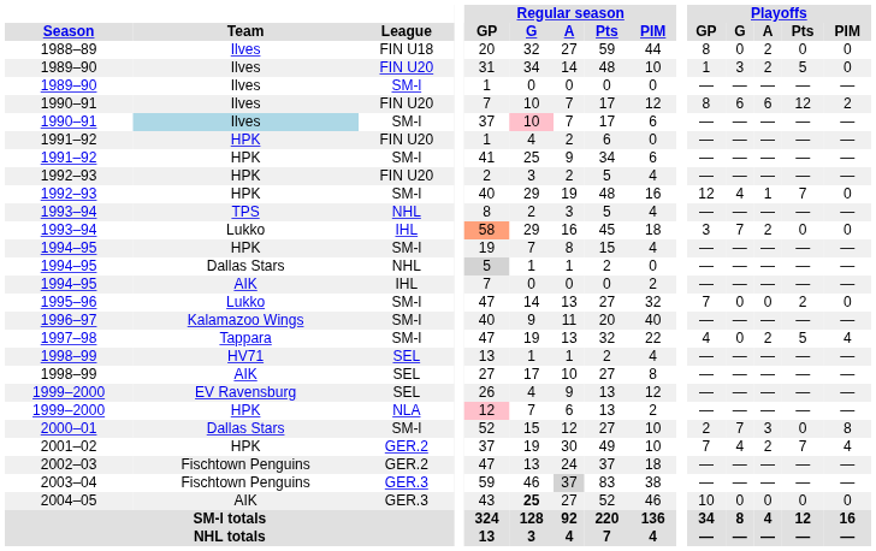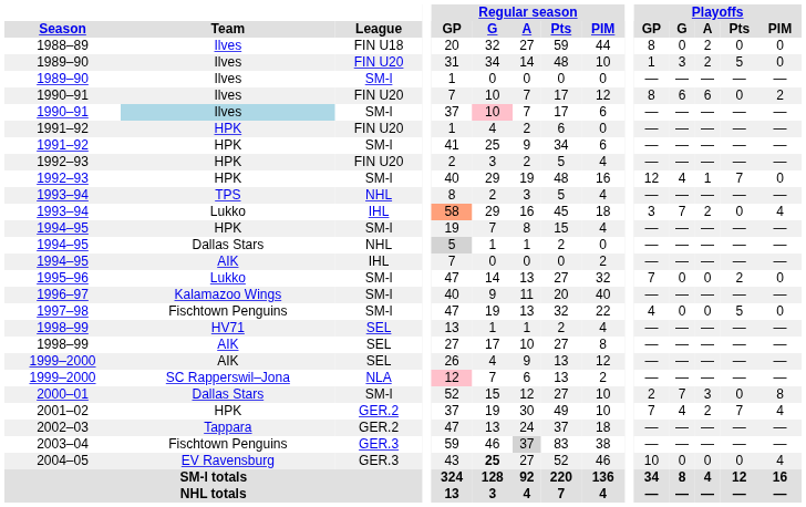 <table border="0" cellpadding="1" cellspacing="0" style="text-align:center; width:60em">
 <tr bgcolor="#e0e0e0">
 <th colspan="3" bgcolor="#ffffff"> </th>
 <th rowspan="99" bgcolor="#ffffff"> </th>
 <th colspan="5"><a href='#'>Regular season</a></th>
 <th rowspan="99" bgcolor="#ffffff"> </th>
 <th colspan="5"><a href='#'>Playoffs</a></th>
 </tr>
 <tr bgcolor="#e0e0e0">
 <th><a href='#'>Season</a></th>
 <th>Team</th>
 <th>League</th>
 <th>GP</th>
 <th><a href='#'>G</a></th>
 <th><a href='#'>A</a></th>
 <th><a href='#'>Pts</a></th>
 <th><a href='#'>PIM</a></th>
 <th>GP</th>
 <th>G</th>
 <th>A</th>
 <th>Pts</th>
 <th>PIM</th>
 </tr>
 <tr>
 <td>1988–89</td>
 <td><a href='#'>Ilves</a></td>
 <td>FIN U18</td>
 <td>20</td>
 <td>32</td>
 <td>27</td>
 <td>59</td>
 <td>44</td>
 <td>8</td>
 <td>0</td>
 <td>2</td>
 <td>0</td>
 <td>0</td>
 </tr>
 <tr bgcolor="#f0f0f0">
 <td>1989–90</td>
 <td>Ilves</td>
 <td><a href='#'>FIN U20</a></td>
 <td>31</td>
 <td>34</td>
 <td>14</td>
 <td>48</td>
 <td>10</td>
 <td>1</td>
 <td>3</td>
 <td>2</td>
 <td>5</td>
 <td>0</td>
 </tr>
 <tr>
 <td><a href='#'>1989–90</a></td>
 <td>Ilves</td>
 <td><a href='#'>SM-l</a></td>
 <td>1</td>
 <td>0</td>
 <td>0</td>
 <td>0</td>
 <td>0</td>
 <td>—</td>
 <td>—</td>
 <td>—</td>
 <td>—</td>
 <td>—</td>
 </tr>
 <tr bgcolor="#f0f0f0">
 <td>1990–91</td>
 <td>Ilves</td>
 <td>FIN U20</td>
 <td>7</td>
 <td>10</td>
 <td>7</td>
 <td>17</td>
 <td>12</td>
 <td>8</td>
 <td>6</td>
 <td>6</td>
-<td>12</td>
+<td>0</td>
 <td>2</td>
 </tr>
 <tr>
 <td><a href='#'>1990–91</a></td>
 <td style="background: lightblue;">Ilves</td>
 <td>SM-l</td>
 <td>37</td>
 <td style="background: pink;">10</td>
 <td>7</td>
 <td>17</td>
 <td>6</td>
 <td>—</td>
 <td>—</td>
 <td>—</td>
 <td>—</td>
 <td>—</td>
 </tr>
 <tr bgcolor="#f0f0f0">
 <td>1991–92</td>
 <td><a href='#'>HPK</a></td>
 <td>FIN U20</td>
 <td>1</td>
 <td>4</td>
 <td>2</td>
 <td>6</td>
 <td>0</td>
 <td>—</td>
 <td>—</td>
 <td>—</td>
 <td>—</td>
 <td>—</td>
 </tr>
 <tr>
 <td><a href='#'>1991–92</a></td>
 <td>HPK</td>
 <td>SM-l</td>
 <td>41</td>
 <td>25</td>
 <td>9</td>
 <td>34</td>
 <td>6</td>
 <td>—</td>
 <td>—</td>
 <td>—</td>
 <td>—</td>
 <td>—</td>
 </tr>
 <tr bgcolor="#f0f0f0">
 <td>1992–93</td>
 <td>HPK</td>
 <td>FIN U20</td>
 <td>2</td>
 <td>3</td>
 <td>2</td>
 <td>5</td>
 <td>4</td>
 <td>—</td>
 <td>—</td>
 <td>—</td>
 <td>—</td>
 <td>—</td>
 </tr>
 <tr>
 <td><a href='#'>1992–93</a></td>
 <td>HPK</td>
 <td>SM-l</td>
 <td>40</td>
 <td>29</td>
 <td>19</td>
 <td>48</td>
 <td>16</td>
 <td>12</td>
 <td>4</td>
 <td>1</td>
 <td>7</td>
 <td>0</td>
 </tr>
 <tr bgcolor="#f0f0f0">
 <td><a href='#'>1993–94</a></td>
 <td><a href='#'>TPS</a></td>
 <td><a href='#'>NHL</a></td>
 <td>8</td>
 <td>2</td>
 <td>3</td>
 <td>5</td>
 <td>4</td>
 <td>—</td>
 <td>—</td>
 <td>—</td>
 <td>—</td>
 <td>—</td>
 </tr>
 <tr>
 <td><a href='#'>1993–94</a></td>
 <td>Lukko</td>
 <td><a href='#'>IHL</a></td>
 <td style="background: lightsalmon;">58</td>
 <td>29</td>
 <td>16</td>
 <td>45</td>
 <td>18</td>
 <td>3</td>
 <td>7</td>
 <td>2</td>
 <td>0</td>
-<td>0</td>
+<td>4</td>
 </tr>
 <tr bgcolor="#f0f0f0">
 <td><a href='#'>1994–95</a></td>
 <td>HPK</td>
 <td>SM-l</td>
 <td>19</td>
 <td>7</td>
 <td>8</td>
 <td>15</td>
 <td>4</td>
 <td>—</td>
 <td>—</td>
 <td>—</td>
 <td>—</td>
 <td>—</td>
 </tr>
 <tr>
 <td><a href='#'>1994–95</a></td>
 <td>Dallas Stars</td>
 <td>NHL</td>
 <td style="background: lightgrey;">5</td>
 <td>1</td>
 <td>1</td>
 <td>2</td>
 <td>0</td>
 <td>—</td>
 <td>—</td>
 <td>—</td>
 <td>—</td>
 <td>—</td>
 </tr>
 <tr bgcolor="#f0f0f0">
 <td><a href='#'>1994–95</a></td>
 <td><a href='#'>AIK</a></td>
 <td>IHL</td>
 <td>7</td>
 <td>0</td>
 <td>0</td>
 <td>0</td>
 <td>2</td>
 <td>—</td>
 <td>—</td>
 <td>—</td>
 <td>—</td>
 <td>—</td>
 </tr>
 <tr>
 <td><a href='#'>1995–96</a></td>
 <td><a href='#'>Lukko</a></td>
 <td>SM-l</td>
 <td>47</td>
 <td>14</td>
 <td>13</td>
 <td>27</td>
 <td>32</td>
 <td>7</td>
 <td>0</td>
 <td>0</td>
 <td>2</td>
 <td>0</td>
 </tr>
 <tr bgcolor="#f0f0f0">
 <td><a href='#'>1996–97</a></td>
 <td><a href='#'>Kalamazoo Wings</a></td>
 <td>SM-l</td>
 <td>40</td>
 <td>9</td>
 <td>11</td>
 <td>20</td>
 <td>40</td>
 <td>—</td>
 <td>—</td>
 <td>—</td>
 <td>—</td>
 <td>—</td>
 </tr>
 <tr>
 <td><a href='#'>1997–98</a></td>
-<td><a href='#'>Tappara</a></td>
+<td>Fischtown Penguins</td>
 <td>SM-l</td>
 <td>47</td>
 <td>19</td>
 <td>13</td>
 <td>32</td>
 <td>22</td>
 <td>4</td>
 <td>0</td>
-<td>2</td>
+<td>0</td>
 <td>5</td>
-<td>4</td>
+<td>0</td>
 </tr>
 <tr bgcolor="#f0f0f0">
 <td><a href='#'>1998–99</a></td>
 <td><a href='#'>HV71</a></td>
 <td><a href='#'>SEL</a></td>
 <td>13</td>
 <td>1</td>
 <td>1</td>
 <td>2</td>
 <td>4</td>
 <td>—</td>
 <td>—</td>
 <td>—</td>
 <td>—</td>
 <td>—</td>
 </tr>
 <tr>
 <td>1998–99</td>
 <td><a href='#'>AIK</a></td>
 <td>SEL</td>
 <td>27</td>
 <td>17</td>
 <td>10</td>
 <td>27</td>
 <td>8</td>
 <td>—</td>
 <td>—</td>
 <td>—</td>
 <td>—</td>
 <td>—</td>
 </tr>
 <tr bgcolor="#f0f0f0">
 <td><a href='#'>1999–2000</a></td>
-<td><a href='#'>EV Ravensburg</a></td>
+<td>AIK</td>
 <td>SEL</td>
 <td>26</td>
 <td>4</td>
 <td>9</td>
 <td>13</td>
 <td>12</td>
 <td>—</td>
 <td>—</td>
 <td>—</td>
 <td>—</td>
 <td>—</td>
 </tr>
 <tr>
 <td><a href='#'>1999–2000</a></td>
-<td><a href='#'>HPK</a></td>
+<td><a href='#'>SC Rapperswil–Jona</a></td>
 <td><a href='#'>NLA</a></td>
 <td style="background: pink;">12</td>
 <td>7</td>
 <td>6</td>
 <td>13</td>
 <td>2</td>
 <td>—</td>
 <td>—</td>
 <td>—</td>
 <td>—</td>
 <td>—</td>
 </tr>
 <tr bgcolor="#f0f0f0">
 <td><a href='#'>2000–01</a></td>
 <td><a href='#'>Dallas Stars</a></td>
 <td>SM-l</td>
 <td>52</td>
 <td>15</td>
 <td>12</td>
 <td>27</td>
 <td>10</td>
 <td>2</td>
 <td>7</td>
 <td>3</td>
 <td>0</td>
 <td>8</td>
 </tr>
 <tr>
 <td>2001–02</td>
 <td>HPK</td>
 <td><a href='#'>GER.2</a></td>
 <td>37</td>
 <td>19</td>
 <td>30</td>
 <td>49</td>
 <td>10</td>
 <td>7</td>
 <td>4</td>
 <td>2</td>
 <td>7</td>
 <td>4</td>
 </tr>
 <tr bgcolor="#f0f0f0">
 <td>2002–03</td>
-<td>Fischtown Penguins</td>
+<td><a href='#'>Tappara</a></td>
 <td>GER.2</td>
 <td>47</td>
 <td>13</td>
 <td>24</td>
 <td>37</td>
 <td>18</td>
 <td>—</td>
 <td>—</td>
 <td>—</td>
 <td>—</td>
 <td>—</td>
 </tr>
 <tr>
 <td>2003–04</td>
 <td>Fischtown Penguins</td>
 <td><a href='#'>GER.3</a></td>
 <td>59</td>
 <td>46</td>
 <td style="background: lightgrey;">37</td>
 <td>83</td>
 <td>38</td>
 <td>—</td>
 <td>—</td>
 <td>—</td>
 <td>—</td>
 <td>—</td>
 </tr>
 <tr bgcolor="#f0f0f0">
 <td>2004–05</td>
-<td>AIK</td>
+<td><a href='#'>EV Ravensburg</a></td>
 <td>GER.3</td>
 <td>43</td>
 <td><strong>25</strong></td>
 <td>27</td>
 <td>52</td>
 <td>46</td>
 <td>10</td>
 <td>0</td>
 <td>0</td>
 <td>0</td>
-<td>0</td>
+<td>4</td>
 </tr>
 <tr bgcolor="#e0e0e0">
 <th colspan="3">SM-l totals</th>
 <th>324</th>
 <th>128</th>
 <th>92</th>
 <th>220</th>
 <th>136</th>
 <th>34</th>
 <th>8</th>
 <th>4</th>
 <th>12</th>
 <th>16</th>
 </tr>
 <tr bgcolor="#e0e0e0">
 <th colspan="3">NHL totals</th>
 <th>13</th>
 <th>3</th>
 <th>4</th>
 <th>7</th>
 <th>4</th>
 <th>—</th>
 <th>—</th>
 <th>—</th>
 <th>—</th>
 <th>—</th>
 </tr>
 </table>
